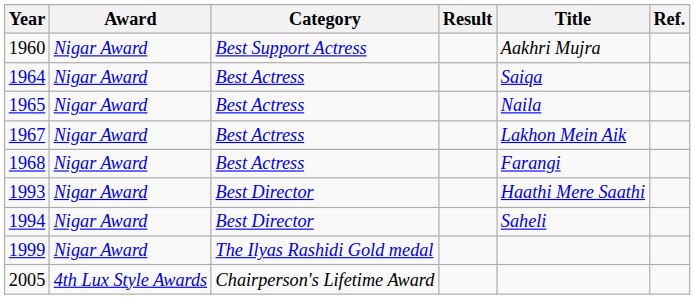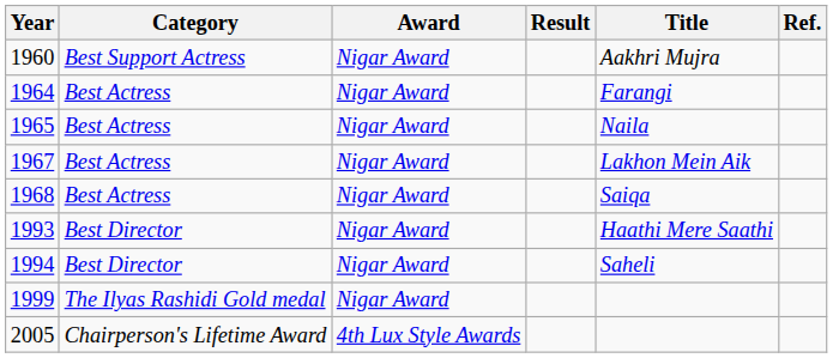 <table class="wikitable">
 <tr>
 <th>Year</th>
+<th>Category</th>
 <th>Award</th>
-<th>Category</th>
 <th>Result</th>
 <th>Title</th>
 <th>Ref.</th>
 </tr>
 <tr>
 <td>1960</td>
+<td><em><a href='#'>Best Support Actress</a></em></td>
 <td><em><a href='#'>Nigar Award</a></em></td>
-<td><em><a href='#'>Best Support Actress</a></em></td>
 <td></td>
 <td><em>Aakhri Mujra</em></td>
 <td></td>
 </tr>
 <tr>
 <td><a href='#'>1964</a></td>
+<td><em><a href='#'>Best Actress</a></em></td>
 <td><em><a href='#'>Nigar Award</a></em></td>
-<td><em><a href='#'>Best Actress</a></em></td>
 <td></td>
-<td><em><a href='#'>Saiqa</a></em></td>
+<td><em><a href='#'>Farangi</a></em></td>
 <td></td>
 </tr>
 <tr>
 <td><a href='#'>1965</a></td>
+<td><em><a href='#'>Best Actress</a></em></td>
 <td><em><a href='#'>Nigar Award</a></em></td>
-<td><em><a href='#'>Best Actress</a></em></td>
 <td></td>
 <td><em><a href='#'>Naila</a></em></td>
 <td></td>
 </tr>
 <tr>
 <td><a href='#'>1967</a></td>
+<td><em><a href='#'>Best Actress</a></em></td>
 <td><em><a href='#'>Nigar Award</a></em></td>
-<td><em><a href='#'>Best Actress</a></em></td>
 <td></td>
 <td><em><a href='#'>Lakhon Mein Aik</a></em></td>
 <td></td>
 </tr>
 <tr>
 <td><a href='#'>1968</a></td>
+<td><em><a href='#'>Best Actress</a> </em></td>
 <td><em><a href='#'>Nigar Award</a></em></td>
-<td><em><a href='#'>Best Actress</a> </em></td>
 <td></td>
-<td><em><a href='#'>Farangi</a></em></td>
+<td><em><a href='#'>Saiqa</a></em></td>
 <td></td>
 </tr>
 <tr>
 <td><a href='#'>1993</a></td>
+<td><em><a href='#'>Best Director</a></em></td>
 <td><em><a href='#'>Nigar Award</a></em></td>
-<td><em><a href='#'>Best Director</a></em></td>
 <td></td>
 <td><em><a href='#'>Haathi Mere Saathi</a></em></td>
 <td></td>
 </tr>
 <tr>
 <td><a href='#'>1994</a></td>
+<td><em><a href='#'>Best Director</a></em></td>
 <td><em><a href='#'>Nigar Award</a></em></td>
-<td><em><a href='#'>Best Director</a></em></td>
 <td></td>
 <td><em><a href='#'>Saheli</a></em></td>
 <td></td>
 </tr>
 <tr>
 <td><a href='#'>1999</a></td>
+<td><em><a href='#'>The Ilyas Rashidi Gold medal</a></em></td>
 <td><em><a href='#'>Nigar Award</a></em></td>
-<td><em><a href='#'>The Ilyas Rashidi Gold medal</a></em></td>
 <td></td>
 <td></td>
 <td></td>
 </tr>
 <tr>
 <td>2005</td>
+<td><em>Chairperson's Lifetime Award</em></td>
 <td><em><a href='#'>4th Lux Style Awards</a></em></td>
-<td><em>Chairperson's Lifetime Award</em></td>
 <td></td>
 <td></td>
 <td></td>
 </tr>
 </table>
